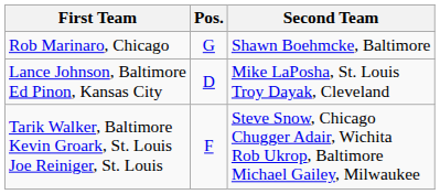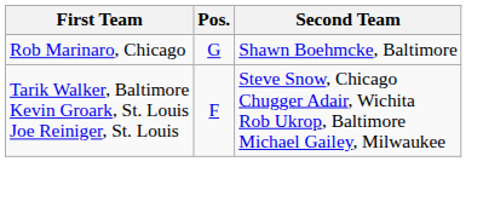 <table class="wikitable">
 <tr>
 <th>First Team</th>
 <th>Pos.</th>
 <th>Second Team</th>
 </tr>
 <tr>
 <td><a href='#'>Rob Marinaro</a>, Chicago</td>
 <td align=center><a href='#'>G</a></td>
 <td><a href='#'>Shawn Boehmcke</a>, Baltimore</td>
 </tr>
 <tr>
-<td><a href='#'>Lance Johnson</a>, Baltimore<br><a href='#'>Ed Pinon</a>, Kansas City</td>
-<td align=center><a href='#'>D</a></td>
-<td><a href='#'>Mike LaPosha</a>, St. Louis<br><a href='#'>Troy Dayak</a>, Cleveland</td>
-</tr>
-<tr>
 <td><a href='#'>Tarik Walker</a>, Baltimore<br><a href='#'>Kevin Groark</a>, St. Louis<br><a href='#'>Joe Reiniger</a>, St. Louis</td>
 <td align=center><a href='#'>F</a></td>
 <td><a href='#'>Steve Snow</a>, Chicago<br><a href='#'>Chugger Adair</a>, Wichita<br><a href='#'>Rob Ukrop</a>, Baltimore<br><a href='#'>Michael Gailey</a>, Milwaukee</td>
 </tr>
 </table>
